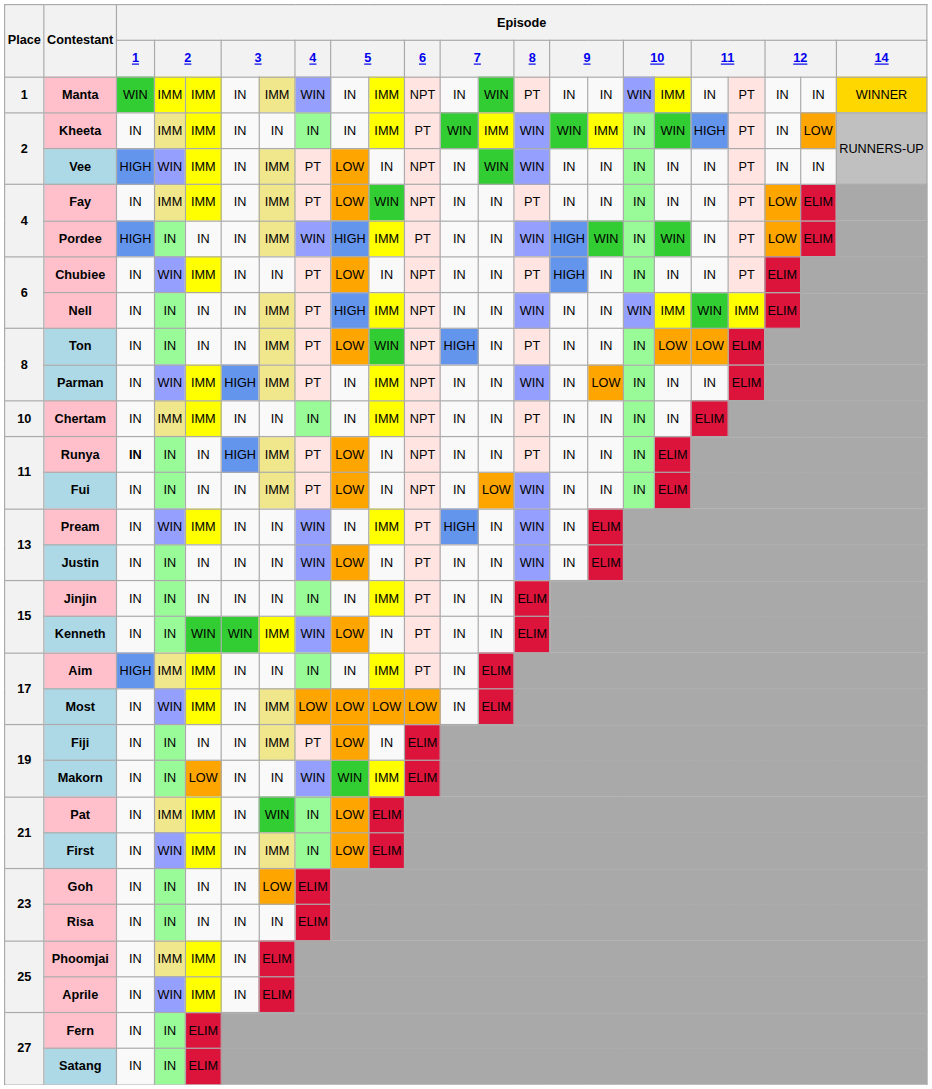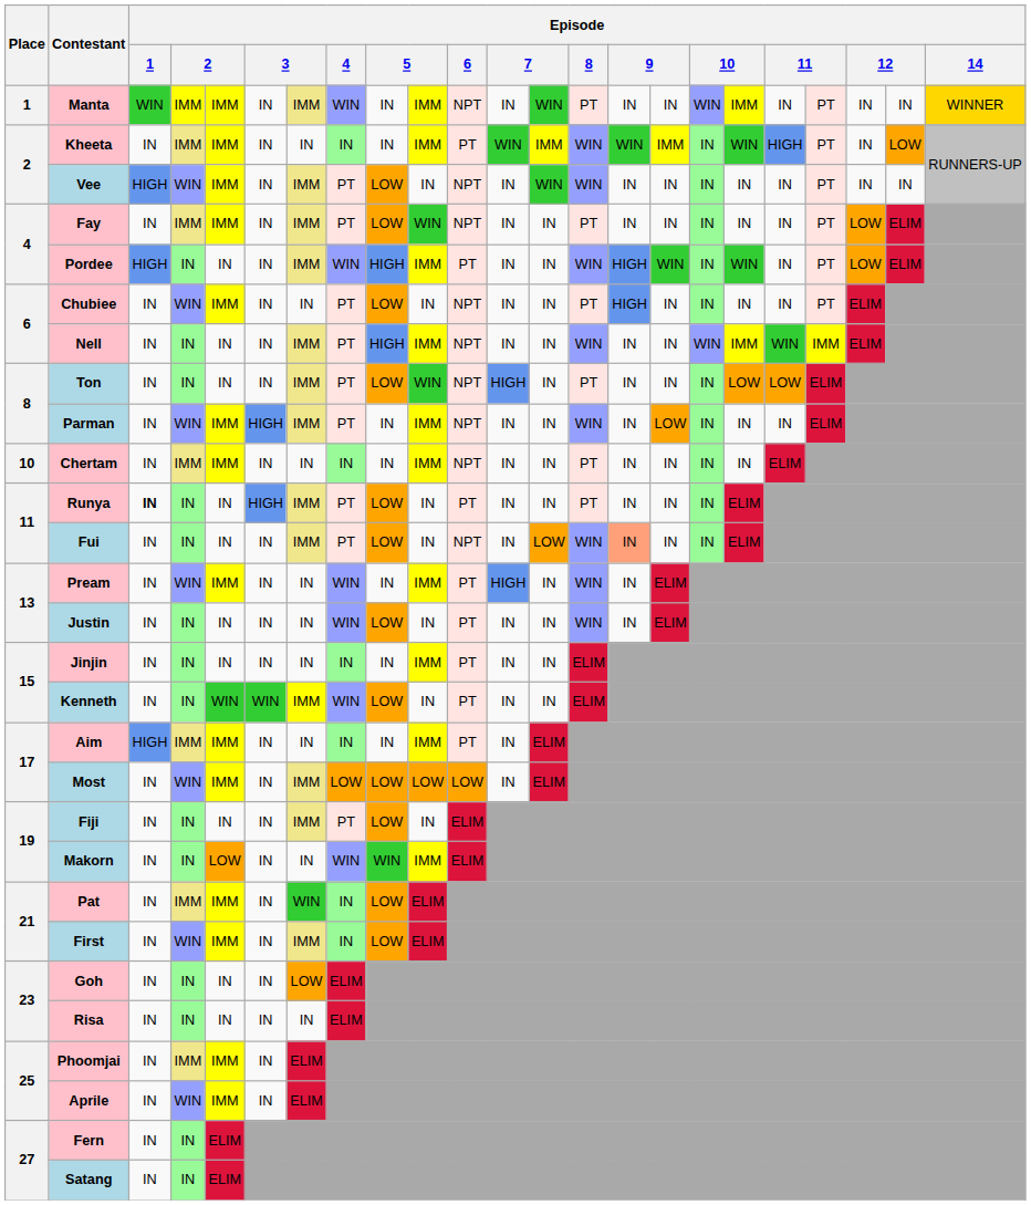 <table class="wikitable" style="text-align: center; font-size:8pt; line-height:25px;">
 <tr>
 <th rowspan=2>Place</th>
 <th rowspan=2>Contestant</th>
 <th colspan="30">Episode</th>
 </tr>
 <tr>
 <th colspan="1"><a href='#'>1</a></th>
 <th colspan="2"><a href='#'>2</a></th>
 <th colspan="2"><a href='#'>3</a></th>
 <th><a href='#'>4</a></th>
 <th colspan="2"><a href='#'>5</a></th>
 <th><a href='#'>6</a></th>
 <th colspan="2"><a href='#'>7</a></th>
 <th colspan="1"><a href='#'>8</a></th>
 <th colspan="2"><a href='#'>9</a></th>
 <th colspan="2"><a href='#'>10</a></th>
 <th colspan="2"><a href='#'>11</a></th>
 <th colspan="2"><a href='#'>12</a></th>
 <th colspan="1"><a href='#'>14</a></th>
 </tr>
 <tr>
 <th>1</th>
 <th style="background:pink;">Manta</th>
 <td style="background:limegreen;">WIN</td>
 <td style="background:yellow;">IMM</td>
 <td style="background:yellow;">IMM</td>
 <td>IN</td>
 <td style="background:khaki;">IMM</td>
 <td style="background:#959FFD;">WIN</td>
 <td>IN</td>
 <td style="background:yellow;">IMM</td>
 <td style="background:mistyrose;">NPT</td>
 <td>IN</td>
 <td style="background:limegreen;">WIN</td>
 <td style="background:mistyrose;">PT</td>
 <td>IN</td>
 <td>IN</td>
 <td style="background:#959FFD;">WIN</td>
 <td style="background:yellow;">IMM</td>
 <td>IN</td>
 <td style="background:mistyrose;">PT</td>
 <td>IN</td>
 <td>IN</td>
 <td style="background:gold;">WINNER</td>
 </tr>
 <tr>
 <th rowspan=2>2</th>
 <th style="background:pink;">Kheeta</th>
 <td>IN</td>
 <td style="background:khaki;">IMM</td>
 <td style="background:yellow;">IMM</td>
 <td>IN</td>
 <td>IN</td>
 <td style="background:palegreen;">IN</td>
 <td>IN</td>
 <td style="background:yellow;">IMM</td>
 <td style="background:mistyrose;">PT</td>
 <td style="background:limegreen;">WIN</td>
 <td style="background:yellow;">IMM</td>
 <td style="background:#959FFD;">WIN</td>
 <td style="background:limegreen;">WIN</td>
 <td style="background:yellow;">IMM</td>
 <td style="background:palegreen;">IN</td>
 <td style="background:limegreen;">WIN</td>
 <td style="background:cornflowerblue;">HIGH</td>
 <td style="background:mistyrose;">PT</td>
 <td>IN</td>
 <td style="background:orange;">LOW</td>
 <td rowspan=2 style="background:SILVER;">RUNNERS-UP</td>
 </tr>
 <tr>
 <th style="background:lightblue;">Vee</th>
 <td style="background:cornflowerblue;">HIGH</td>
 <td style="background:#959FFD;">WIN</td>
 <td style="background:yellow;">IMM</td>
 <td>IN</td>
 <td style="background:khaki;">IMM</td>
 <td style="background:mistyrose;">PT</td>
 <td style="background:orange;">LOW</td>
 <td>IN</td>
 <td style="background:mistyrose;">NPT</td>
 <td>IN</td>
 <td style="background:limegreen;">WIN</td>
 <td style="background:#959FFD;">WIN</td>
 <td>IN</td>
 <td>IN</td>
 <td style="background:palegreen;">IN</td>
 <td>IN</td>
 <td>IN</td>
 <td style="background:mistyrose;">PT</td>
 <td>IN</td>
 <td>IN</td>
 </tr>
 <tr>
 <th rowspan=2>4</th>
 <th style="background:pink;">Fay</th>
 <td>IN</td>
 <td style="background:khaki;">IMM</td>
 <td style="background:yellow;">IMM</td>
 <td>IN</td>
 <td style="background:khaki;">IMM</td>
 <td style="background:mistyrose;">PT</td>
 <td style="background:orange;">LOW</td>
 <td style="background:limegreen;">WIN</td>
 <td style="background:mistyrose;">NPT</td>
 <td>IN</td>
 <td>IN</td>
 <td style="background:mistyrose;">PT</td>
 <td>IN</td>
 <td>IN</td>
 <td style="background:palegreen;">IN</td>
 <td>IN</td>
 <td>IN</td>
 <td style="background:mistyrose;">PT</td>
 <td style="background:orange;">LOW</td>
 <td style="background:crimson;">ELIM</td>
 <td colspan="35" style="background:darkgrey;"></td>
 </tr>
 <tr>
 <th style="background:pink;">Pordee</th>
 <td style="background:cornflowerblue;">HIGH</td>
 <td style="background:palegreen;">IN</td>
 <td>IN</td>
 <td>IN</td>
 <td style="background:khaki;">IMM</td>
 <td style="background:#959FFD;">WIN</td>
 <td style="background:cornflowerblue;">HIGH</td>
 <td style="background:yellow;">IMM</td>
 <td style="background:mistyrose;">PT</td>
 <td>IN</td>
 <td>IN</td>
 <td style="background:#959FFD;">WIN</td>
 <td style="background:cornflowerblue;">HIGH</td>
 <td style="background:limegreen;">WIN</td>
 <td style="background:palegreen;">IN</td>
 <td style="background:limegreen;">WIN</td>
 <td>IN</td>
 <td style="background:mistyrose;">PT</td>
 <td style="background:orange;">LOW</td>
 <td style="background:crimson;">ELIM</td>
 <td colspan="35" style="background:darkgrey;"></td>
 </tr>
 <tr>
 <th rowspan=2>6</th>
 <th style="background:pink;">Chubiee</th>
 <td>IN</td>
 <td style="background:#959FFD;">WIN</td>
 <td style="background:yellow;">IMM</td>
 <td>IN</td>
 <td>IN</td>
 <td style="background:mistyrose;">PT</td>
 <td style="background:orange;">LOW</td>
 <td>IN</td>
 <td style="background:mistyrose;">NPT</td>
 <td>IN</td>
 <td>IN</td>
 <td style="background:mistyrose;">PT</td>
 <td style="background:cornflowerblue;">HIGH</td>
 <td>IN</td>
 <td style="background:palegreen;">IN</td>
 <td>IN</td>
 <td>IN</td>
 <td style="background:mistyrose;">PT</td>
 <td style="background:crimson;">ELIM</td>
 <td colspan="35" style="background:darkgrey;"></td>
 </tr>
 <tr>
 <th style="background:pink;">Nell</th>
 <td>IN</td>
 <td style="background:palegreen;">IN</td>
 <td>IN</td>
 <td>IN</td>
 <td style="background:khaki;">IMM</td>
 <td style="background:mistyrose;">PT</td>
 <td style="background:cornflowerblue;">HIGH</td>
 <td style="background:yellow;">IMM</td>
 <td style="background:mistyrose;">NPT</td>
 <td>IN</td>
 <td>IN</td>
 <td style="background:#959FFD;">WIN</td>
 <td>IN</td>
 <td>IN</td>
 <td style="background:#959FFD;">WIN</td>
 <td style="background:yellow;">IMM</td>
 <td style="background:limegreen;">WIN</td>
 <td style="background:yellow;">IMM</td>
 <td style="background:crimson;">ELIM</td>
 <td colspan="35" style="background:darkgrey;"></td>
 </tr>
 <tr>
 <th rowspan=2>8</th>
 <th style="background:lightblue;">Ton</th>
 <td>IN</td>
 <td style="background:palegreen;">IN</td>
 <td>IN</td>
 <td>IN</td>
 <td style="background:khaki;">IMM</td>
 <td style="background:mistyrose;">PT</td>
 <td style="background:orange;">LOW</td>
 <td style="background:limegreen;">WIN</td>
 <td style="background:mistyrose;">NPT</td>
 <td style="background:cornflowerblue;">HIGH</td>
 <td>IN</td>
 <td style="background:mistyrose;">PT</td>
 <td>IN</td>
 <td>IN</td>
 <td style="background:palegreen;">IN</td>
 <td style="background:orange;">LOW</td>
 <td style="background:orange;">LOW</td>
 <td style="background:crimson;">ELIM</td>
 <td colspan="35" style="background:darkgrey;"></td>
 </tr>
 <tr>
 <th style="background:lightblue;">Parman</th>
 <td>IN</td>
 <td style="background:#959FFD;">WIN</td>
 <td style="background:yellow;">IMM</td>
 <td style="background:cornflowerblue;">HIGH</td>
 <td style="background:khaki;">IMM</td>
 <td style="background:mistyrose;">PT</td>
 <td>IN</td>
 <td style="background:yellow;">IMM</td>
 <td style="background:mistyrose;">NPT</td>
 <td>IN</td>
 <td>IN</td>
 <td style="background:#959FFD;">WIN</td>
 <td>IN</td>
 <td style="background:orange;">LOW</td>
 <td style="background:palegreen;">IN</td>
 <td>IN</td>
 <td>IN</td>
 <td style="background:crimson;">ELIM</td>
 <td colspan="35" style="background:darkgrey;"></td>
 </tr>
 <tr>
 <th>10</th>
 <th style="background:pink;">Chertam</th>
 <td>IN</td>
 <td style="background:khaki;">IMM</td>
 <td style="background:yellow;">IMM</td>
 <td>IN</td>
 <td>IN</td>
 <td style="background:palegreen;">IN</td>
 <td>IN</td>
 <td style="background:yellow;">IMM</td>
 <td style="background:mistyrose;">NPT</td>
 <td>IN</td>
 <td>IN</td>
 <td style="background:mistyrose;">PT</td>
 <td>IN</td>
 <td>IN</td>
 <td style="background:palegreen;">IN</td>
 <td>IN</td>
 <td style="background:crimson;">ELIM</td>
 <td colspan="35" style="background:darkgrey;"></td>
 </tr>
 <tr>
 <th rowspan=2>11</th>
 <th style="background:pink;">Runya</th>
 <td><strong>IN</strong></td>
 <td style="background:palegreen;">IN</td>
 <td>IN</td>
 <td style="background:cornflowerblue;">HIGH</td>
 <td style="background:khaki;">IMM</td>
 <td style="background:mistyrose;">PT</td>
 <td style="background:orange;">LOW</td>
 <td>IN</td>
-<td style="background:mistyrose;">NPT</td>
+<td style="background:mistyrose;">PT</td>
 <td>IN</td>
 <td>IN</td>
 <td style="background:mistyrose;">PT</td>
 <td>IN</td>
 <td>IN</td>
 <td style="background:palegreen;">IN</td>
 <td style="background:crimson;">ELIM</td>
 <td colspan="35" style="background:darkgrey;"></td>
 </tr>
 <tr>
 <th style="background:lightblue;">Fui</th>
 <td>IN</td>
 <td style="background:palegreen;">IN</td>
 <td>IN</td>
 <td>IN</td>
 <td style="background:khaki;">IMM</td>
 <td style="background:mistyrose;">PT</td>
 <td style="background:orange;">LOW</td>
 <td>IN</td>
 <td style="background:mistyrose;">NPT</td>
 <td>IN</td>
 <td style="background:orange;">LOW</td>
 <td style="background:#959FFD;">WIN</td>
-<td>IN</td>
+<td style="background: lightsalmon;">IN</td>
 <td>IN</td>
 <td style="background:palegreen;">IN</td>
 <td style="background:crimson;">ELIM</td>
 <td colspan="35" style="background:darkgrey;"></td>
 </tr>
 <tr>
 <th rowspan=2>13</th>
 <th style="background:pink;">Pream</th>
 <td>IN</td>
 <td style="background:#959FFD;">WIN</td>
 <td style="background:yellow;">IMM</td>
 <td>IN</td>
 <td>IN</td>
 <td style="background:#959FFD;">WIN</td>
 <td>IN</td>
 <td style="background:yellow;">IMM</td>
 <td style="background:mistyrose;">PT</td>
 <td style="background:cornflowerblue;">HIGH</td>
 <td>IN</td>
 <td style="background:#959FFD;">WIN</td>
 <td>IN</td>
 <td style="background:crimson;">ELIM</td>
 <td colspan="35" style="background:darkgrey;"></td>
 </tr>
 <tr>
 <th style="background:lightblue;">Justin</th>
 <td>IN</td>
 <td style="background:palegreen;">IN</td>
 <td>IN</td>
 <td>IN</td>
 <td>IN</td>
 <td style="background:#959FFD;">WIN</td>
 <td style="background:orange;">LOW</td>
 <td>IN</td>
 <td style="background:mistyrose;">PT</td>
 <td>IN</td>
 <td>IN</td>
 <td style="background:#959FFD;">WIN</td>
 <td>IN</td>
 <td style="background:crimson;">ELIM</td>
 <td colspan="35" style="background:darkgrey;"></td>
 </tr>
 <tr>
 <th rowspan=2>15</th>
 <th style="background:pink;">Jinjin</th>
 <td>IN</td>
 <td style="background:palegreen;">IN</td>
 <td>IN</td>
 <td>IN</td>
 <td>IN</td>
 <td style="background:palegreen;">IN</td>
 <td>IN</td>
 <td style="background:yellow;">IMM</td>
 <td style="background:mistyrose;">PT</td>
 <td>IN</td>
 <td>IN</td>
 <td style="background:crimson;">ELIM</td>
 <td colspan="35" style="background:darkgrey;"></td>
 </tr>
 <tr>
 <th style="background:lightblue;">Kenneth</th>
 <td>IN</td>
 <td style="background:palegreen;">IN</td>
 <td style="background:limegreen;">WIN</td>
 <td style="background:limegreen;">WIN</td>
 <td style="background:yellow;">IMM</td>
 <td style="background:#959FFD;">WIN</td>
 <td style="background:orange;">LOW</td>
 <td>IN</td>
 <td style="background:mistyrose;">PT</td>
 <td>IN</td>
 <td>IN</td>
 <td style="background:crimson;">ELIM</td>
 <td colspan="35" style="background:darkgrey;"></td>
 </tr>
 <tr>
 <th rowspan=2>17</th>
 <th style="background:pink;">Aim</th>
 <td style="background:cornflowerblue;">HIGH</td>
 <td style="background:khaki;">IMM</td>
 <td style="background:yellow;">IMM</td>
 <td>IN</td>
 <td>IN</td>
 <td style="background:palegreen;">IN</td>
 <td>IN</td>
 <td style="background:yellow;">IMM</td>
 <td style="background:mistyrose;">PT</td>
 <td>IN</td>
 <td style="background:crimson;">ELIM</td>
 <td colspan="35" style="background:darkgrey;"></td>
 </tr>
 <tr>
 <th style="background:lightblue;">Most</th>
 <td>IN</td>
 <td style="background:#959FFD;">WIN</td>
 <td style="background:yellow;">IMM</td>
 <td>IN</td>
 <td style="background:khaki;">IMM</td>
 <td style="background:orange;">LOW</td>
 <td style="background:orange;">LOW</td>
 <td style="background:orange;">LOW</td>
 <td style="background:orange;">LOW</td>
 <td>IN</td>
 <td style="background:crimson;">ELIM</td>
 <td colspan="35" style="background:darkgrey;"></td>
 </tr>
 <tr>
 <th rowspan=2>19</th>
 <th style="background:lightblue;">Fiji</th>
 <td>IN</td>
 <td style="background:palegreen;">IN</td>
 <td>IN</td>
 <td>IN</td>
 <td style="background:khaki;">IMM</td>
 <td style="background:mistyrose;">PT</td>
 <td style="background:orange;">LOW</td>
 <td>IN</td>
 <td style="background:crimson;">ELIM</td>
 <td colspan="35" style="background:darkgrey;"></td>
 </tr>
 <tr>
 <th style="background:lightblue;">Makorn</th>
 <td>IN</td>
 <td style="background:palegreen;">IN</td>
 <td style="background:orange;">LOW</td>
 <td>IN</td>
 <td>IN</td>
 <td style="background:#959FFD;">WIN</td>
 <td style="background:limegreen;">WIN</td>
 <td style="background:yellow;">IMM</td>
 <td style="background:crimson;">ELIM</td>
 <td colspan="35" style="background:darkgrey;"></td>
 </tr>
 <tr>
 <th rowspan=2>21</th>
 <th style="background:pink;">Pat</th>
 <td>IN</td>
 <td style="background:khaki;">IMM</td>
 <td style="background:yellow;">IMM</td>
 <td>IN</td>
 <td style="background:limegreen;">WIN</td>
 <td style="background:palegreen;">IN</td>
 <td style="background:orange;">LOW</td>
 <td style="background:crimson;">ELIM</td>
 <td colspan="35" style="background:darkgrey;"></td>
 </tr>
 <tr>
 <th style="background:lightblue;">First</th>
 <td>IN</td>
 <td style="background:#959FFD;">WIN</td>
 <td style="background:yellow;">IMM</td>
 <td>IN</td>
 <td style="background:khaki;">IMM</td>
 <td style="background:palegreen;">IN</td>
 <td style="background:orange;">LOW</td>
 <td style="background:crimson;">ELIM</td>
 <td colspan="35" style="background:darkgrey;"></td>
 </tr>
 <tr>
 <th rowspan=2>23</th>
 <th style="background:pink;">Goh</th>
 <td>IN</td>
 <td style="background:palegreen;">IN</td>
 <td>IN</td>
 <td>IN</td>
 <td style="background:orange;">LOW</td>
 <td style="background:crimson;">ELIM</td>
 <td colspan="35" style="background:darkgrey;"></td>
 </tr>
 <tr>
 <th style="background:pink;">Risa</th>
 <td>IN</td>
 <td style="background:palegreen;">IN</td>
 <td>IN</td>
 <td>IN</td>
 <td>IN</td>
 <td style="background:crimson;">ELIM</td>
 <td colspan="35" style="background:darkgrey;"></td>
 </tr>
 <tr>
 <th rowspan=2>25</th>
 <th style="background:pink;">Phoomjai</th>
 <td>IN</td>
 <td style="background:khaki;">IMM</td>
 <td style="background:yellow;">IMM</td>
 <td>IN</td>
 <td style="background:crimson;">ELIM</td>
 <td colspan="35" style="background:darkgrey;"></td>
 </tr>
 <tr>
 <th style="background:pink;">Aprile</th>
 <td>IN</td>
 <td style="background:#959FFD;">WIN</td>
 <td style="background:yellow;">IMM</td>
 <td>IN</td>
 <td style="background:crimson;">ELIM</td>
 <td colspan="35" style="background:darkgrey;"></td>
 </tr>
 <tr>
 <th rowspan=2>27</th>
 <th style="background:pink;">Fern</th>
 <td>IN</td>
 <td style="background:palegreen;">IN</td>
 <td style="background:crimson;">ELIM</td>
 <td colspan="35" style="background:darkgrey;"></td>
 </tr>
 <tr>
 <th style="background:lightblue;">Satang</th>
 <td>IN</td>
 <td style="background:palegreen;">IN</td>
 <td style="background:crimson;">ELIM</td>
 <td colspan="35" style="background:darkgrey;"></td>
 </tr>
 </table>
